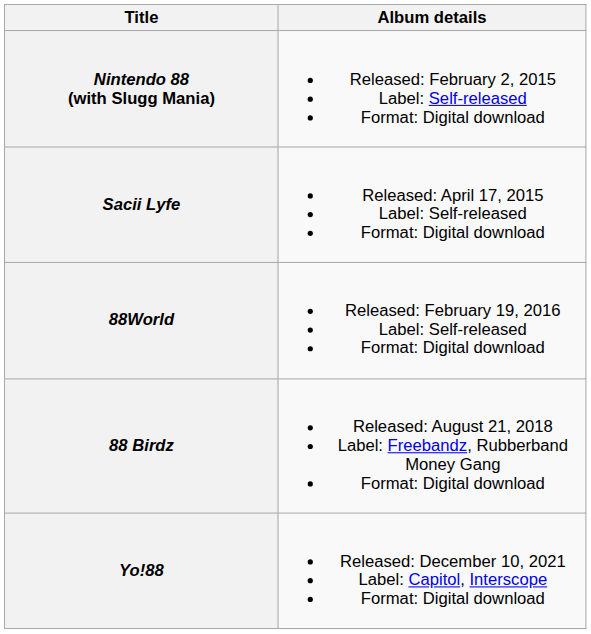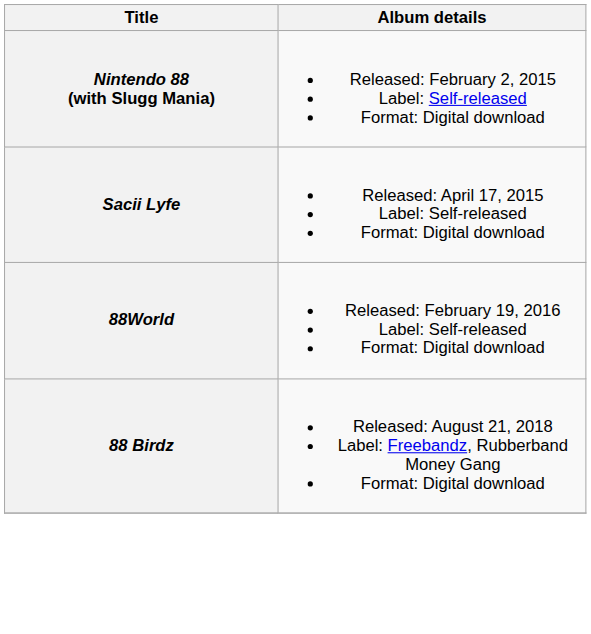 <table class="wikitable plainrowheaders" style="text-align:center;">
 <tr>
 <th scope="col" style="width:16em;">Title</th>
 <th scope="col" style="width:18em;">Album details</th>
 </tr>
 <tr>
 <th scope="row"><em>Nintendo 88</em><br><span>(with Slugg Mania)</span></th>
 <td><br><ul><li>Released: February 2, 2015</li><li>Label: <a href='#'>Self-released</a></li><li>Format: Digital download</li></ul></td>
 </tr>
 <tr>
 <th scope="row"><em>Sacii Lyfe</em></th>
 <td><br><ul><li>Released: April 17, 2015</li><li>Label: Self-released</li><li>Format: Digital download</li></ul></td>
 </tr>
 <tr>
 <th scope="row"><em>88World</em></th>
 <td><br><ul><li>Released: February 19, 2016</li><li>Label: Self-released</li><li>Format: Digital download</li></ul></td>
 </tr>
 <tr>
 <th scope="row"><em>88 Birdz</em><br></th>
 <td><br><ul><li>Released: August 21, 2018</li><li>Label: <a href='#'>Freebandz</a>, Rubberband Money Gang</li><li>Format: Digital download</li></ul></td>
 </tr>
 <tr>
-<th scope="row"><em>Yo!88</em><br></th>
-<td><br><ul><li>Released: December 10, 2021</li><li>Label: <a href='#'>Capitol</a>, <a href='#'>Interscope</a></li><li>Format: Digital download</li></ul></td>
-</tr>
-<tr>
 </tr>
 </table>
